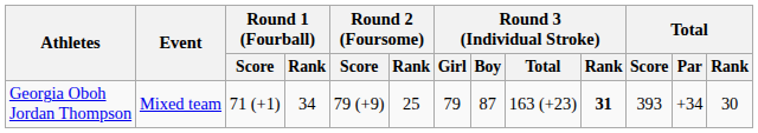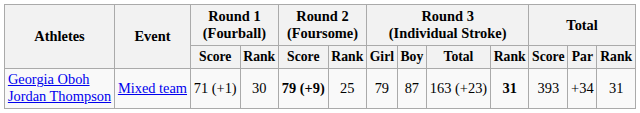 <table class="wikitable" style="font-size:90%">
 <tr>
 <th rowspan="2">Athletes</th>
 <th rowspan="2">Event</th>
 <th colspan="2">Round 1<br>(Fourball)</th>
 <th colspan="2">Round 2<br>(Foursome)</th>
 <th colspan="4">Round 3<br>(Individual Stroke)</th>
 <th colspan="3">Total</th>
 </tr>
 <tr style="font-size:95%">
 <th>Score</th>
 <th>Rank</th>
 <th>Score</th>
 <th>Rank</th>
 <th>Girl</th>
 <th>Boy</th>
 <th>Total</th>
 <th>Rank</th>
 <th>Score</th>
 <th>Par</th>
 <th>Rank</th>
 </tr>
 <tr align=center>
 <td align=left><a href='#'>Georgia Oboh</a><br><a href='#'>Jordan Thompson</a></td>
 <td align=left><a href='#'>Mixed team</a></td>
 <td>71 (+1)</td>
-<td>34</td>
-<td>79 (+9)</td>
+<td>30</td>
+<td><strong>79 (+9)</strong></td>
 <td>25</td>
 <td>79</td>
 <td>87</td>
 <td>163 (+23)</td>
 <td><strong>31</strong></td>
 <td>393</td>
 <td>+34</td>
-<td>30</td>
+<td>31</td>
 </tr>
 </table>
